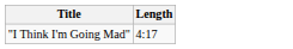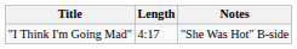 <table class="wikitable">
 <tr>
 <th>Title</th>
 <th>Length</th>
+<th>Notes</th>
 </tr>
 <tr>
 <td>"I Think I'm Going Mad"</td>
 <td>4:17</td>
+<td>"She Was Hot" B-side</td>
 </tr>
 </table>
